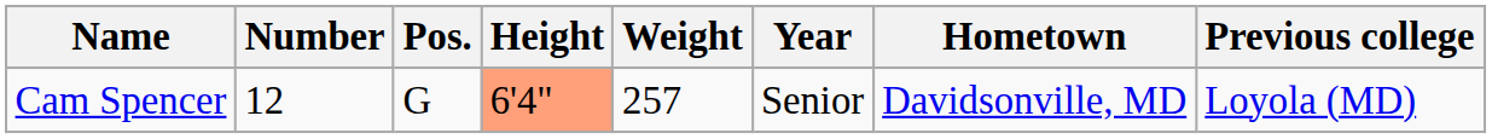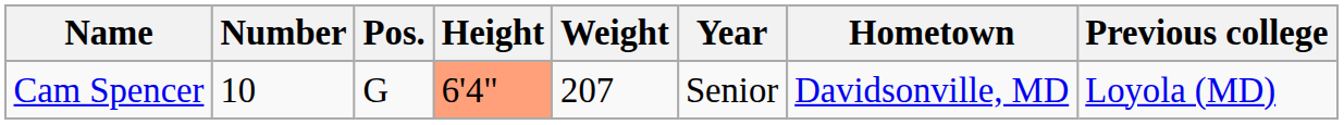 <table class="wikitable sortable" border="1">
 <tr>
 <th>Name</th>
 <th>Number</th>
 <th>Pos.</th>
 <th>Height</th>
 <th>Weight</th>
 <th>Year</th>
 <th>Hometown</th>
 <th class="unsortable">Previous college</th>
 </tr>
 <tr>
 <td><a href='#'>Cam Spencer</a></td>
-<td>12</td>
+<td>10</td>
 <td>G</td>
 <td style="background: lightsalmon;">6'4"</td>
-<td>257</td>
+<td>207</td>
 <td>Senior</td>
 <td><a href='#'>Davidsonville, MD</a></td>
 <td><a href='#'>Loyola (MD)</a></td>
 </tr>
 </table>
